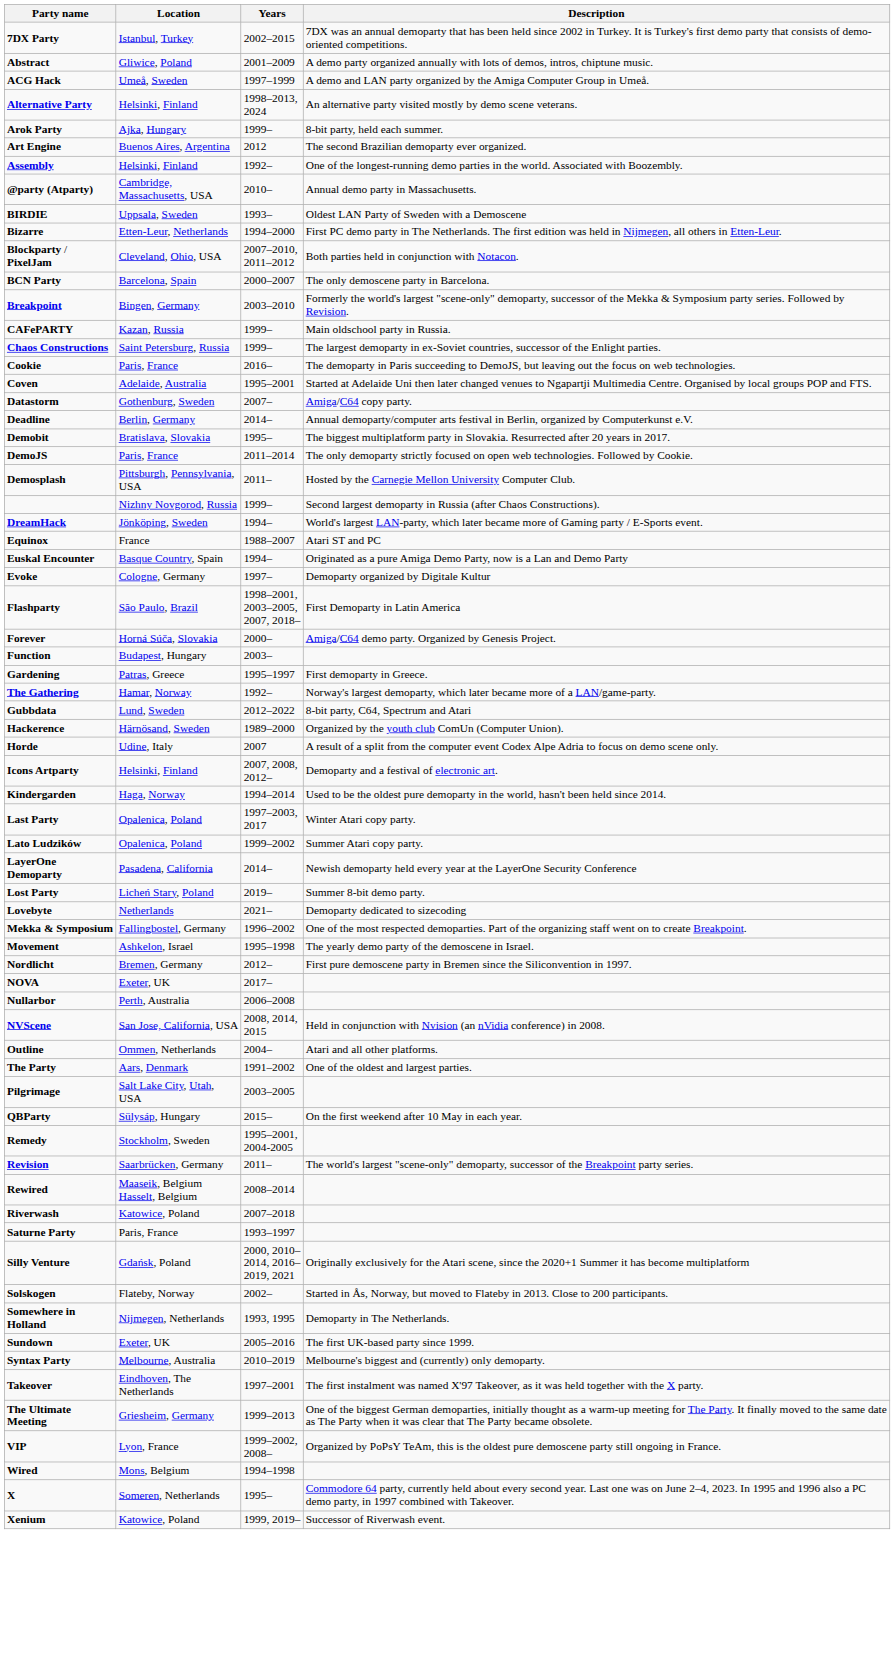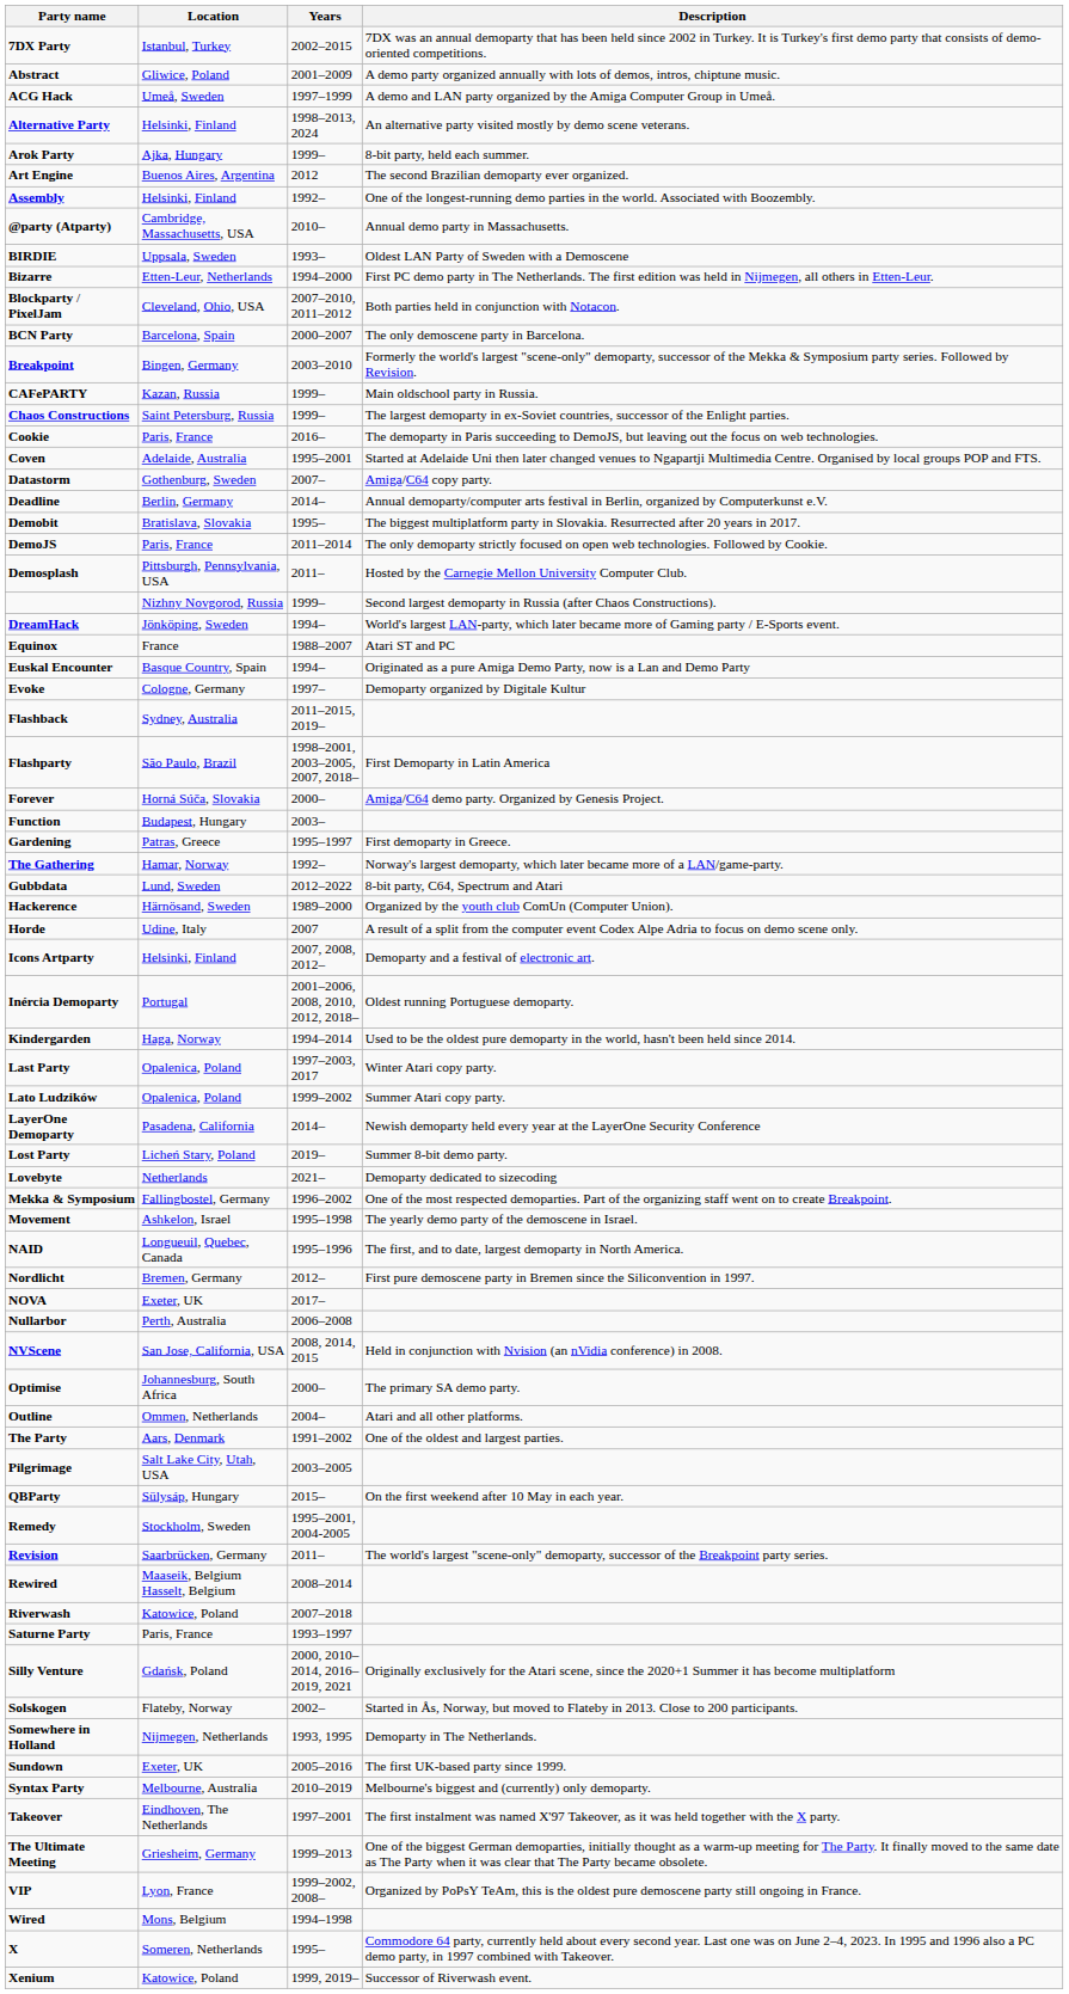 <table class="wikitable sortable">
 <tr>
 <th width="150">Party name</th>
 <th>Location</th>
 <th width="80">Years</th>
 <th>Description</th>
 </tr>
 <tr>
 <td><strong>7DX Party</strong></td>
 <td><a href='#'>Istanbul</a>, <a href='#'>Turkey</a></td>
 <td>2002–2015</td>
 <td>7DX was an annual demoparty that has been held since 2002 in Turkey. It is Turkey's first demo party that consists of demo-oriented competitions.</td>
 </tr>
 <tr>
 <td><strong>Abstract</strong></td>
 <td><a href='#'>Gliwice</a>, <a href='#'>Poland</a></td>
 <td>2001–2009</td>
 <td>A demo party organized annually with lots of demos, intros, chiptune music.</td>
 </tr>
 <tr>
 <td><strong>ACG Hack</strong></td>
 <td><a href='#'>Umeå</a>, <a href='#'>Sweden</a></td>
 <td>1997–1999</td>
 <td>A demo and LAN party organized by the Amiga Computer Group in Umeå.</td>
 </tr>
 <tr>
 <td><strong><a href='#'>Alternative Party</a></strong></td>
 <td><a href='#'>Helsinki</a>, <a href='#'>Finland</a></td>
 <td>1998–2013, 2024</td>
 <td>An alternative party visited mostly by demo scene veterans.</td>
 </tr>
 <tr>
 <td><strong>Arok Party</strong></td>
 <td><a href='#'>Ajka</a>, <a href='#'>Hungary</a></td>
 <td>1999–</td>
 <td>8-bit party, held each summer.</td>
 </tr>
 <tr>
 <td><strong>Art Engine</strong></td>
 <td><a href='#'>Buenos Aires</a>, <a href='#'>Argentina</a></td>
 <td>2012</td>
 <td>The second Brazilian demoparty ever organized.</td>
 </tr>
 <tr>
 <td><strong><a href='#'>Assembly</a></strong></td>
 <td><a href='#'>Helsinki</a>, <a href='#'>Finland</a></td>
 <td>1992–</td>
 <td>One of the longest-running demo parties in the world. Associated with Boozembly.</td>
 </tr>
 <tr>
 <td><strong>@party (Atparty)</strong></td>
 <td><a href='#'>Cambridge, Massachusetts</a>, USA</td>
 <td>2010–</td>
 <td>Annual demo party in Massachusetts.</td>
 </tr>
 <tr>
 <td><strong>BIRDIE</strong></td>
 <td><a href='#'>Uppsala</a>, <a href='#'>Sweden</a></td>
 <td>1993–</td>
 <td>Oldest LAN Party of Sweden with a Demoscene</td>
 </tr>
 <tr>
 <td><strong>Bizarre</strong></td>
 <td><a href='#'>Etten-Leur</a>, <a href='#'>Netherlands</a></td>
 <td>1994–2000</td>
 <td>First PC demo party in The Netherlands. The first edition was held in <a href='#'>Nijmegen</a>, all others in <a href='#'>Etten-Leur</a>.</td>
 </tr>
 <tr>
 <td><strong>Blockparty</strong> / <strong>PixelJam</strong></td>
 <td><a href='#'>Cleveland</a>, <a href='#'>Ohio</a>, USA</td>
 <td>2007–2010, 2011–2012</td>
 <td>Both parties held in conjunction with <a href='#'>Notacon</a>.</td>
 </tr>
 <tr>
 <td><strong>BCN Party</strong></td>
 <td><a href='#'>Barcelona</a>, <a href='#'>Spain</a></td>
 <td>2000–2007</td>
 <td>The only demoscene party in Barcelona.</td>
 </tr>
 <tr>
 <td><strong><a href='#'>Breakpoint</a></strong></td>
 <td><a href='#'>Bingen</a>, <a href='#'>Germany</a></td>
 <td>2003–2010</td>
 <td>Formerly the world's largest "scene-only" demoparty, successor of the Mekka & Symposium party series. Followed by <a href='#'>Revision</a>.</td>
 </tr>
 <tr>
 <td><strong>CAFePARTY</strong></td>
 <td><a href='#'>Kazan</a>, <a href='#'>Russia</a></td>
 <td>1999–</td>
 <td>Main oldschool party in Russia.</td>
 </tr>
 <tr>
 <td><strong><a href='#'>Chaos Constructions</a></strong></td>
 <td><a href='#'>Saint Petersburg</a>, <a href='#'>Russia</a></td>
 <td>1999–</td>
 <td>The largest demoparty in ex-Soviet countries, successor of the Enlight parties.</td>
 </tr>
 <tr>
 <td><strong>Cookie</strong></td>
 <td><a href='#'>Paris</a>, <a href='#'>France</a></td>
 <td>2016–</td>
 <td>The demoparty in Paris succeeding to DemoJS, but leaving out the focus on web technologies.</td>
 </tr>
 <tr>
 <td><strong>Coven</strong></td>
 <td><a href='#'>Adelaide</a>, <a href='#'>Australia</a></td>
 <td>1995–2001</td>
 <td>Started at Adelaide Uni then later changed venues to Ngapartji Multimedia Centre. Organised by local groups POP and FTS.</td>
 </tr>
 <tr>
 <td><strong>Datastorm</strong></td>
 <td><a href='#'>Gothenburg</a>, <a href='#'>Sweden</a></td>
 <td>2007–</td>
 <td><a href='#'>Amiga</a>/<a href='#'>C64</a> copy party.</td>
 </tr>
 <tr>
 <td><strong>Deadline</strong></td>
 <td><a href='#'>Berlin</a>, <a href='#'>Germany</a></td>
 <td>2014–</td>
 <td>Annual demoparty/computer arts festival in Berlin, organized by Computerkunst e.V.</td>
 </tr>
 <tr>
 <td><strong>Demobit</strong></td>
 <td><a href='#'>Bratislava</a>, <a href='#'>Slovakia</a></td>
 <td>1995–</td>
 <td>The biggest multiplatform party in Slovakia. Resurrected after 20 years in 2017.</td>
 </tr>
 <tr>
 <td><strong>DemoJS</strong></td>
 <td><a href='#'>Paris</a>, <a href='#'>France</a></td>
 <td>2011–2014</td>
 <td>The only demoparty strictly focused on open web technologies. Followed by Cookie.</td>
 </tr>
 <tr>
 <td><strong>Demosplash</strong></td>
 <td><a href='#'>Pittsburgh</a>, <a href='#'>Pennsylvania</a>, USA</td>
 <td>2011–</td>
 <td>Hosted by the <a href='#'>Carnegie Mellon University</a> Computer Club.</td>
 </tr>
 <tr>
 <td><strong></strong></td>
 <td><a href='#'>Nizhny Novgorod</a>, <a href='#'>Russia</a></td>
 <td>1999–</td>
 <td>Second largest demoparty in Russia (after Chaos Constructions).</td>
 </tr>
 <tr>
 <td><strong><a href='#'>DreamHack</a></strong></td>
 <td><a href='#'>Jönköping</a>, <a href='#'>Sweden</a></td>
 <td>1994–</td>
 <td>World's largest <a href='#'>LAN</a>-party, which later became more of Gaming party / E-Sports event.</td>
 </tr>
 <tr>
 <td><strong>Equinox</strong></td>
 <td>France</td>
 <td>1988–2007</td>
 <td>Atari ST and PC</td>
 </tr>
 <tr>
 <td><strong>Euskal Encounter</strong></td>
 <td><a href='#'>Basque Country</a>, Spain</td>
 <td>1994–</td>
 <td>Originated as a pure Amiga Demo Party, now is a Lan and Demo Party</td>
 </tr>
 <tr>
 <td><strong>Evoke</strong></td>
 <td><a href='#'>Cologne</a>, Germany</td>
 <td>1997–</td>
 <td>Demoparty organized by Digitale Kultur</td>
 </tr>
 <tr>
+<td><strong>Flashback</strong></td>
+<td><a href='#'>Sydney</a>, <a href='#'>Australia</a></td>
+<td>2011–2015, 2019–</td>
+<td></td>
+</tr>
+<tr>
 <td><strong>Flashparty</strong></td>
 <td><a href='#'>São Paulo</a>, <a href='#'>Brazil</a></td>
 <td>1998–2001, 2003–2005, 2007, 2018–</td>
 <td>First Demoparty in Latin America</td>
 </tr>
 <tr>
 <td><strong>Forever</strong></td>
 <td><a href='#'>Horná Súča</a>, <a href='#'>Slovakia</a></td>
 <td>2000–</td>
 <td><a href='#'>Amiga</a>/<a href='#'>C64</a> demo party. Organized by Genesis Project.</td>
 </tr>
 <tr>
 <td><strong>Function</strong></td>
 <td><a href='#'>Budapest</a>, Hungary</td>
 <td>2003–</td>
 <td></td>
 </tr>
 <tr>
 <td><strong>Gardening</strong></td>
 <td><a href='#'>Patras</a>, Greece</td>
 <td>1995–1997</td>
 <td>First demoparty in Greece.</td>
 </tr>
 <tr>
 <td><strong><a href='#'>The Gathering</a></strong></td>
 <td><a href='#'>Hamar</a>, <a href='#'>Norway</a></td>
 <td>1992–</td>
 <td>Norway's largest demoparty, which later became more of a <a href='#'>LAN</a>/game-party.</td>
 </tr>
 <tr>
 <td><strong>Gubbdata</strong></td>
 <td><a href='#'>Lund</a>, <a href='#'>Sweden</a></td>
 <td>2012–2022</td>
 <td>8-bit party, C64, Spectrum and Atari</td>
 </tr>
 <tr>
 <td><strong>Hackerence</strong></td>
 <td><a href='#'>Härnösand</a>, <a href='#'>Sweden</a></td>
 <td>1989–2000</td>
 <td>Organized by the <a href='#'>youth club</a> ComUn (Computer Union).</td>
 </tr>
 <tr>
 <td><strong>Horde</strong></td>
 <td><a href='#'>Udine</a>, Italy</td>
 <td>2007</td>
 <td>A result of a split from the computer event Codex Alpe Adria to focus on demo scene only.</td>
 </tr>
 <tr>
 <td><strong>Icons Artparty</strong></td>
 <td><a href='#'>Helsinki</a>, <a href='#'>Finland</a></td>
 <td>2007, 2008, 2012–</td>
 <td>Demoparty and a festival of <a href='#'>electronic art</a>.</td>
 </tr>
 <tr>
+<td><strong>Inércia Demoparty</strong></td>
+<td><a href='#'>Portugal</a></td>
+<td>2001–2006, 2008, 2010, 2012, 2018–</td>
+<td>Oldest running Portuguese demoparty.</td>
+</tr>
+<tr>
 <td><strong>Kindergarden</strong></td>
 <td><a href='#'>Haga</a>, <a href='#'>Norway</a></td>
 <td>1994–2014</td>
 <td>Used to be the oldest pure demoparty in the world, hasn't been held since 2014.</td>
 </tr>
 <tr>
 <td><strong>Last Party</strong></td>
 <td><a href='#'>Opalenica</a>, <a href='#'>Poland</a></td>
 <td>1997–2003, 2017</td>
 <td>Winter Atari copy party.</td>
 </tr>
 <tr>
 <td><strong>Lato Ludzików</strong></td>
 <td><a href='#'>Opalenica</a>, <a href='#'>Poland</a></td>
 <td>1999–2002</td>
 <td>Summer Atari copy party.</td>
 </tr>
 <tr>
 <td><strong>LayerOne Demoparty</strong></td>
 <td><a href='#'>Pasadena</a>, <a href='#'>California</a></td>
 <td>2014–</td>
 <td>Newish demoparty held every year at the LayerOne Security Conference</td>
 </tr>
 <tr>
 <td><strong>Lost Party</strong></td>
 <td><a href='#'>Licheń Stary</a>, <a href='#'>Poland</a></td>
 <td>2019–</td>
 <td>Summer 8-bit demo party.</td>
 </tr>
 <tr>
 <td><strong>Lovebyte</strong></td>
 <td><a href='#'>Netherlands</a></td>
 <td>2021–</td>
 <td>Demoparty dedicated to sizecoding</td>
 </tr>
 <tr>
 <td><strong>Mekka & Symposium</strong></td>
 <td><a href='#'>Fallingbostel</a>, Germany</td>
 <td>1996–2002</td>
 <td>One of the most respected demoparties. Part of the organizing staff went on to create <a href='#'>Breakpoint</a>.</td>
 </tr>
 <tr>
 <td><strong>Movement</strong></td>
 <td><a href='#'>Ashkelon</a>, Israel</td>
 <td>1995–1998</td>
 <td>The yearly demo party of the demoscene in Israel.</td>
 </tr>
 <tr>
+<td><strong>NAID</strong></td>
+<td><a href='#'>Longueuil</a>, <a href='#'>Quebec</a>, Canada</td>
+<td>1995–1996</td>
+<td>The first, and to date, largest demoparty in North America.</td>
+</tr>
+<tr>
 <td><strong>Nordlicht</strong></td>
 <td><a href='#'>Bremen</a>, Germany</td>
 <td>2012–</td>
 <td>First pure demoscene party in Bremen since the Siliconvention in 1997.</td>
 </tr>
 <tr>
 <td><strong>NOVA</strong></td>
 <td><a href='#'>Exeter</a>, UK</td>
 <td>2017–</td>
 <td></td>
 </tr>
 <tr>
 <td><strong>Nullarbor</strong></td>
 <td><a href='#'>Perth</a>, Australia</td>
 <td>2006–2008</td>
 <td></td>
 </tr>
 <tr>
 <td><strong><a href='#'>NVScene</a></strong></td>
 <td><a href='#'>San Jose, California</a>, USA</td>
 <td>2008, 2014, 2015</td>
 <td>Held in conjunction with <a href='#'>Nvision</a> (an <a href='#'>nVidia</a> conference) in 2008.</td>
+</tr>
+<tr>
+<td><strong>Optimise</strong></td>
+<td><a href='#'>Johannesburg</a>, South Africa</td>
+<td>2000–</td>
+<td>The primary SA demo party.</td>
 </tr>
 <tr>
 <td><strong>Outline</strong></td>
 <td><a href='#'>Ommen</a>, Netherlands</td>
 <td>2004–</td>
 <td>Atari and all other platforms.</td>
 </tr>
 <tr>
 <td><strong>The Party</strong></td>
 <td><a href='#'>Aars</a>, <a href='#'>Denmark</a></td>
 <td>1991–2002</td>
 <td>One of the oldest and largest parties.</td>
 </tr>
 <tr>
 <td><strong>Pilgrimage</strong></td>
 <td><a href='#'>Salt Lake City</a>, <a href='#'>Utah</a>, USA</td>
 <td>2003–2005</td>
 <td></td>
 </tr>
 <tr>
 <td><strong>QBParty</strong></td>
 <td><a href='#'>Sülysáp</a>, Hungary</td>
 <td>2015–</td>
 <td>On the first weekend after 10 May in each year.</td>
 </tr>
 <tr>
 <td><strong>Remedy</strong></td>
 <td><a href='#'>Stockholm</a>, Sweden</td>
 <td>1995–2001, 2004-2005</td>
 <td></td>
 </tr>
 <tr>
 <td><strong><a href='#'>Revision</a></strong></td>
 <td><a href='#'>Saarbrücken</a>, Germany</td>
 <td>2011–</td>
 <td>The world's largest "scene-only" demoparty, successor of the <a href='#'>Breakpoint</a> party series.</td>
 </tr>
 <tr>
 <td><strong>Rewired</strong></td>
 <td><a href='#'>Maaseik</a>, Belgium<br><a href='#'>Hasselt</a>, Belgium</td>
 <td>2008–2014</td>
 <td></td>
 </tr>
 <tr>
 <td><strong>Riverwash</strong></td>
 <td><a href='#'>Katowice</a>, Poland</td>
 <td>2007–2018</td>
 <td></td>
 </tr>
 <tr>
 <td><strong>Saturne Party</strong></td>
 <td>Paris, France</td>
 <td>1993–1997</td>
 <td></td>
 </tr>
 <tr>
 <td><strong>Silly Venture</strong></td>
 <td><a href='#'>Gdańsk</a>, Poland</td>
 <td>2000, 2010–2014, 2016–2019, 2021</td>
 <td>Originally exclusively for the Atari scene, since the 2020+1 Summer it has become multiplatform</td>
 </tr>
 <tr>
 <td><strong>Solskogen</strong></td>
 <td>Flateby, Norway</td>
 <td>2002–</td>
 <td>Started in Ås, Norway, but moved to Flateby in 2013. Close to 200 participants.</td>
 </tr>
 <tr>
 <td><strong>Somewhere in Holland</strong></td>
 <td><a href='#'>Nijmegen</a>, Netherlands</td>
 <td>1993, 1995</td>
 <td>Demoparty in The Netherlands.</td>
 </tr>
 <tr>
 <td><strong>Sundown</strong></td>
 <td><a href='#'>Exeter</a>, UK</td>
 <td>2005–2016</td>
 <td>The first UK-based party since 1999.</td>
 </tr>
 <tr>
 <td><strong>Syntax Party</strong></td>
 <td><a href='#'>Melbourne</a>, Australia</td>
 <td>2010–2019</td>
 <td>Melbourne's biggest and (currently) only demoparty.</td>
 </tr>
 <tr>
 <td><strong>Takeover</strong></td>
 <td><a href='#'>Eindhoven</a>, The Netherlands</td>
 <td>1997–2001</td>
 <td>The first instalment was named X'97 Takeover, as it was held together with the <a href='#'>X</a> party.</td>
 </tr>
 <tr>
 <td><strong>The Ultimate Meeting</strong></td>
 <td><a href='#'>Griesheim</a>, <a href='#'>Germany</a></td>
 <td>1999–2013</td>
 <td>One of the biggest German demoparties, initially thought as a warm-up meeting for <a href='#'>The Party</a>. It finally moved to the same date as The Party when it was clear that The Party became obsolete.</td>
 </tr>
 <tr>
 <td><strong>VIP</strong></td>
 <td><a href='#'>Lyon</a>, France</td>
 <td>1999–2002, 2008–</td>
 <td>Organized by PoPsY TeAm, this is the oldest pure demoscene party still ongoing in France.</td>
 </tr>
 <tr>
 <td><strong>Wired</strong></td>
 <td><a href='#'>Mons</a>, Belgium</td>
 <td>1994–1998</td>
 <td></td>
 </tr>
 <tr>
 <td><strong>X</strong></td>
 <td><a href='#'>Someren</a>, Netherlands</td>
 <td>1995–</td>
 <td><a href='#'>Commodore 64</a> party, currently held about every second year. Last one was on June 2–4, 2023. In 1995 and 1996 also a PC demo party, in 1997 combined with Takeover.</td>
 </tr>
 <tr>
 <td><strong>Xenium</strong></td>
 <td><a href='#'>Katowice</a>, Poland</td>
 <td>1999, 2019–</td>
 <td>Successor of Riverwash event.</td>
 </tr>
 </table>
